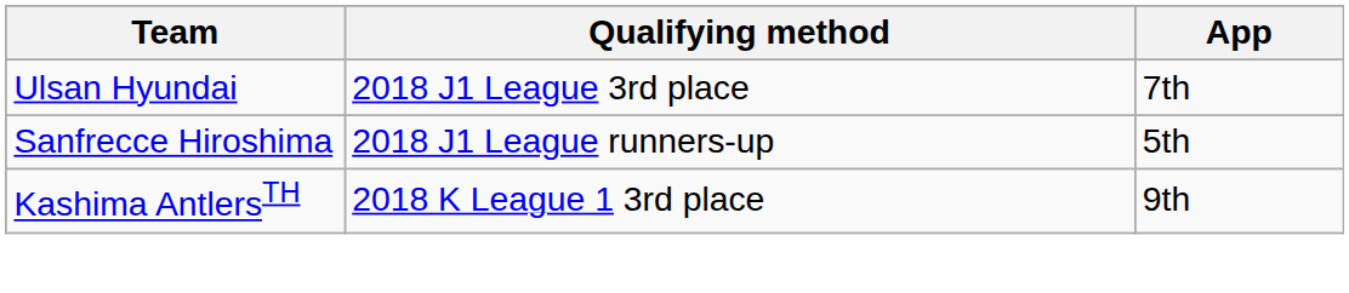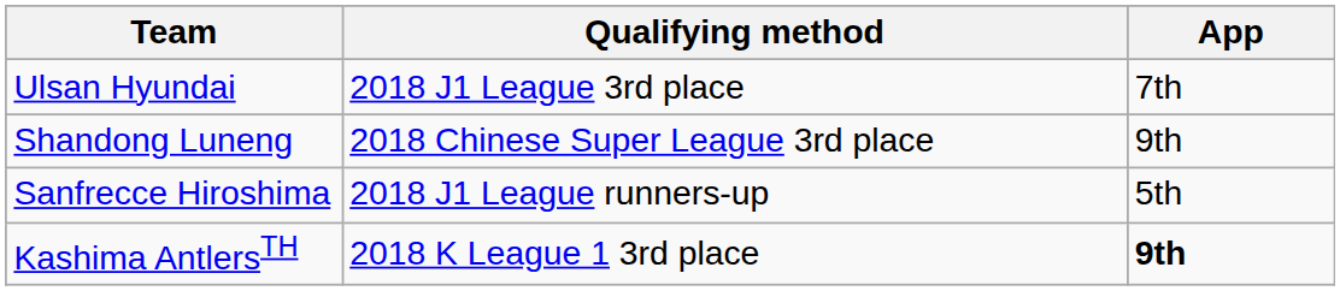 <table class="wikitable" style="table-layout:fixed;width:100%;">
 <tr>
 <th width=25%>Team</th>
 <th width=60%>Qualifying method</th>
 <th width=15%>App </th>
 </tr>
 <tr>
 <td> <a href='#'>Ulsan Hyundai</a></td>
 <td><a href='#'>2018 J1 League</a> 3rd place</td>
 <td>7th </td>
 </tr>
 <tr>
+<td> <a href='#'>Shandong Luneng</a></td>
+<td><a href='#'>2018 Chinese Super League</a> 3rd place</td>
+<td>9th </td>
+</tr>
+<tr>
 <td> <a href='#'>Sanfrecce Hiroshima</a></td>
 <td><a href='#'>2018 J1 League</a> runners-up</td>
 <td>5th </td>
 </tr>
 <tr>
 <td> <a href='#'>Kashima Antlers</a><sup><a href='#'>TH</a></sup></td>
 <td><a href='#'>2018 K League 1</a> 3rd place</td>
-<td>9th </td>
+<td><strong>9th </strong></td>
 </tr>
 </table>
